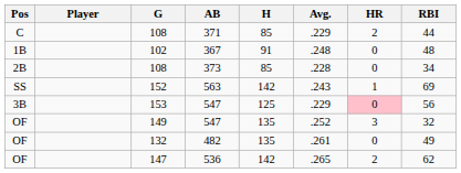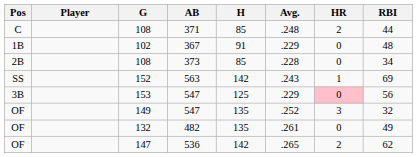 <table class="wikitable sortable">
 <tr>
 <th bgcolor="#DDDDFF" width="5%">Pos</th>
 <th bgcolor="#DDDDFF" width="16%">Player</th>
 <th bgcolor="#DDDDFF" width="9%">G</th>
 <th bgcolor="#DDDDFF" width="9%">AB</th>
 <th bgcolor="#DDDDFF" width="9%">H</th>
 <th bgcolor="#DDDDFF" width="9%">Avg.</th>
 <th bgcolor="#DDDDFF" width="9%">HR</th>
 <th bgcolor="#DDDDFF" width="9%">RBI</th>
 </tr>
 <tr align="center">
 <td>C</td>
 <td></td>
 <td>108</td>
 <td>371</td>
 <td>85</td>
-<td>.229</td>
+<td>.248</td>
 <td>2</td>
 <td>44</td>
 </tr>
 <tr align="center">
 <td>1B</td>
 <td></td>
 <td>102</td>
 <td>367</td>
 <td>91</td>
-<td>.248</td>
+<td>.229</td>
 <td>0</td>
 <td>48</td>
 </tr>
 <tr align="center">
 <td>2B</td>
 <td></td>
 <td>108</td>
 <td>373</td>
 <td>85</td>
 <td>.228</td>
 <td>0</td>
 <td>34</td>
 </tr>
 <tr align="center">
 <td>SS</td>
 <td></td>
 <td>152</td>
 <td>563</td>
 <td>142</td>
 <td>.243</td>
 <td>1</td>
 <td>69</td>
 </tr>
 <tr align="center">
 <td>3B</td>
 <td></td>
 <td>153</td>
 <td>547</td>
 <td>125</td>
 <td>.229</td>
 <td style="background: pink;">0</td>
 <td>56</td>
 </tr>
 <tr align="center">
 <td>OF</td>
 <td></td>
 <td>149</td>
 <td>547</td>
 <td>135</td>
 <td>.252</td>
 <td>3</td>
 <td>32</td>
 </tr>
 <tr align="center">
 <td>OF</td>
 <td></td>
 <td>132</td>
 <td>482</td>
 <td>135</td>
 <td>.261</td>
 <td>0</td>
 <td>49</td>
 </tr>
 <tr align="center">
 <td>OF</td>
 <td></td>
 <td>147</td>
 <td>536</td>
 <td>142</td>
 <td>.265</td>
 <td>2</td>
 <td>62</td>
 </tr>
 </table>
